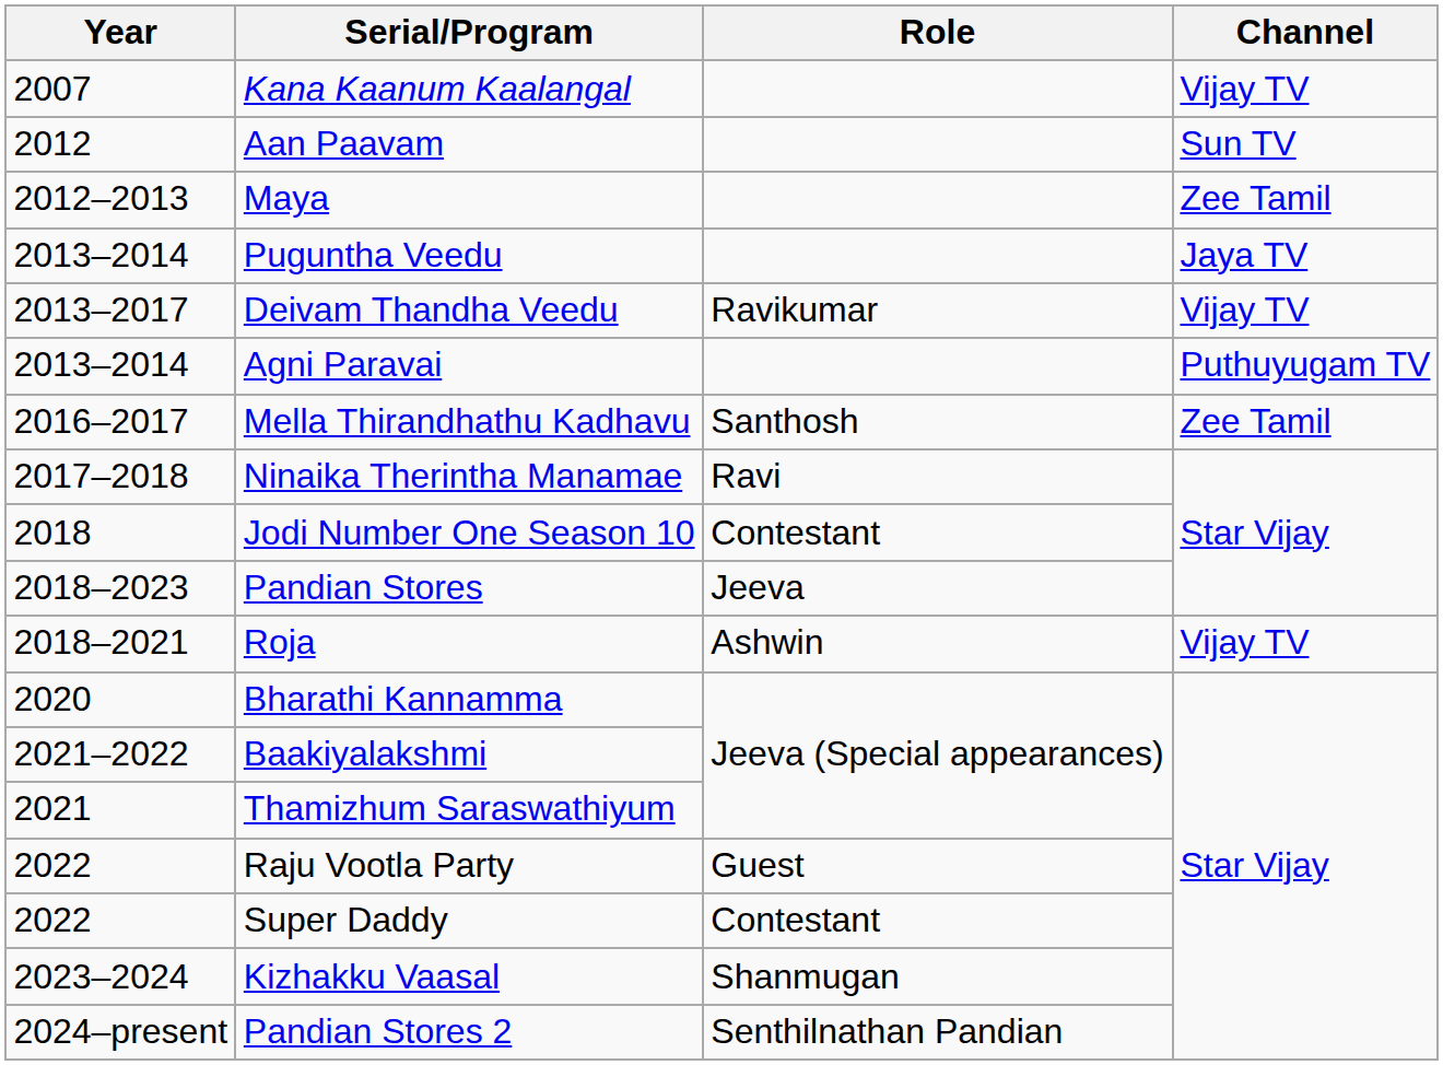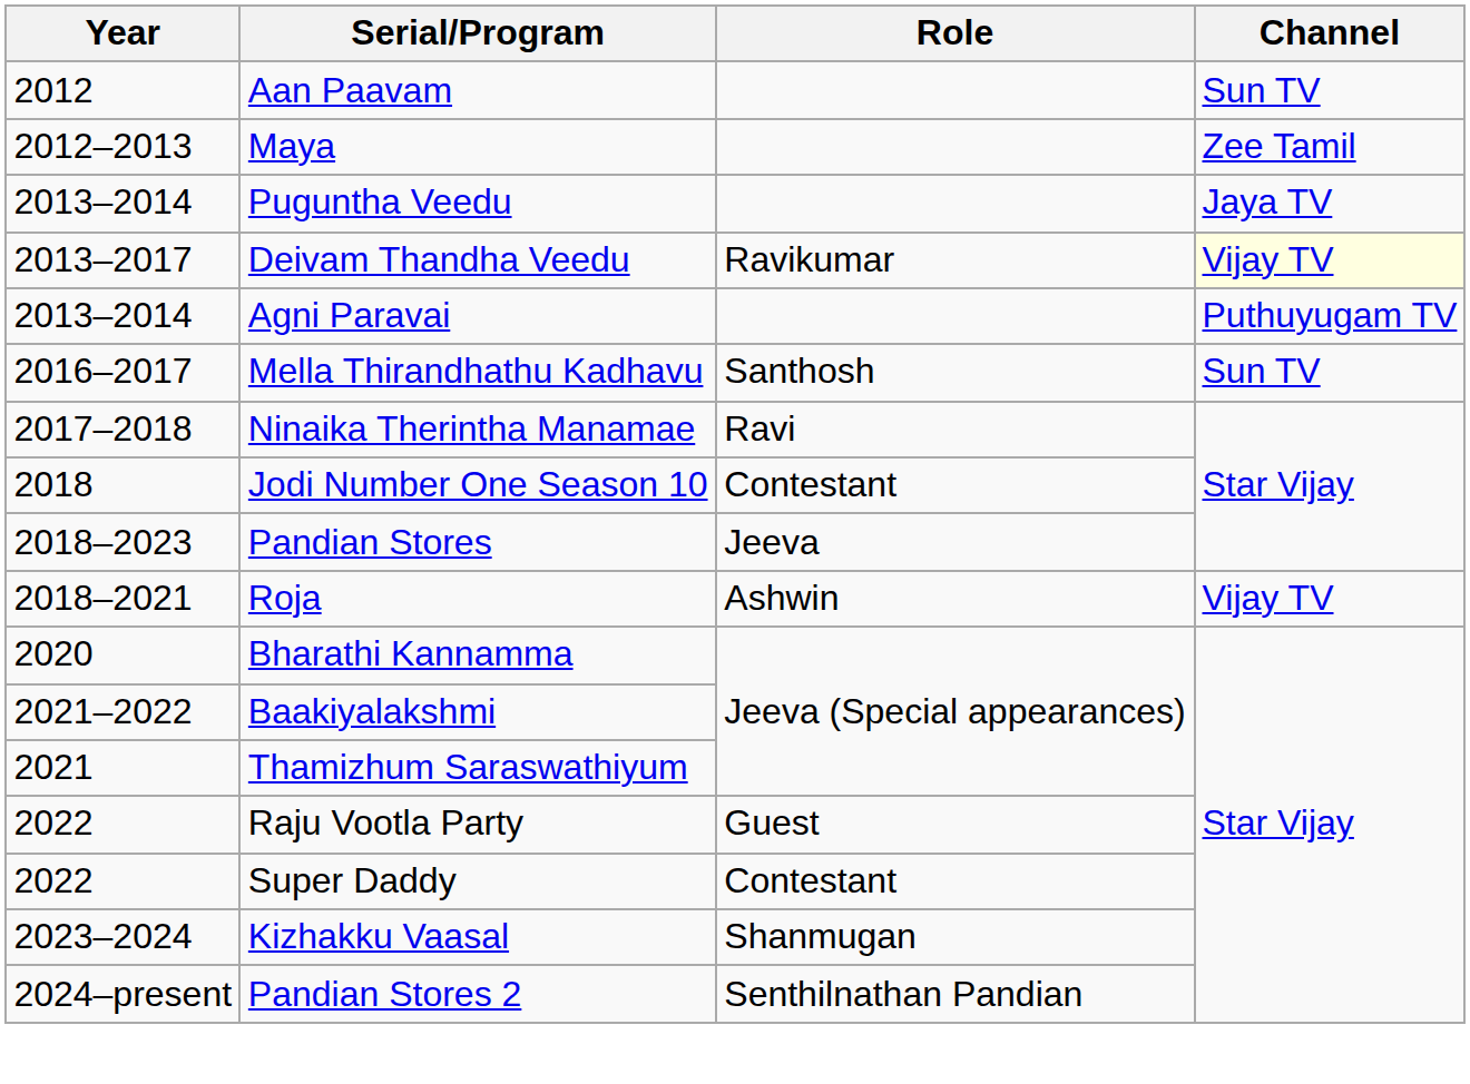 <table class="wikitable">
 <tr>
 <th>Year</th>
 <th>Serial/Program</th>
 <th>Role</th>
 <th>Channel</th>
-</tr>
-<tr>
-<td>2007</td>
-<td><em><a href='#'>Kana Kaanum Kaalangal</a></td>
-<td></td>
-<td><a href='#'>Vijay TV</a></td>
 </tr>
 <tr>
 <td>2012</td>
 <td></em><a href='#'>Aan Paavam</a><em></td>
 <td></td>
 <td><a href='#'>Sun TV</a></td>
 </tr>
 <tr>
 <td>2012–2013</td>
 <td></em><a href='#'>Maya</a><em></td>
 <td></td>
 <td><a href='#'>Zee Tamil</a></td>
 </tr>
 <tr>
 <td>2013–2014</td>
 <td></em><a href='#'>Puguntha Veedu</a><em></td>
 <td></td>
 <td><a href='#'>Jaya TV</a></td>
 </tr>
 <tr>
 <td>2013–2017</td>
 <td></em><a href='#'>Deivam Thandha Veedu</a><em></td>
 <td>Ravikumar</td>
-<td><a href='#'>Vijay TV</a></td>
+<td style="background: lightyellow;"><a href='#'>Vijay TV</a></td>
 </tr>
 <tr>
 <td>2013–2014</td>
 <td></em><a href='#'>Agni Paravai</a><em></td>
 <td></td>
 <td><a href='#'>Puthuyugam TV</a></td>
 </tr>
 <tr>
 <td>2016–2017</td>
 <td></em><a href='#'>Mella Thirandhathu Kadhavu</a><em></td>
 <td>Santhosh</td>
-<td><a href='#'>Zee Tamil</a></td>
+<td><a href='#'>Sun TV</a></td>
 </tr>
 <tr>
 <td>2017–2018</td>
 <td></em><a href='#'>Ninaika Therintha Manamae</a><em></td>
 <td>Ravi</td>
 <td rowspan=3><a href='#'>Star Vijay</a></td>
 </tr>
 <tr>
 <td>2018</td>
 <td></em><a href='#'>Jodi Number One Season 10</a><em></td>
 <td>Contestant</td>
 </tr>
 <tr>
 <td>2018–2023</td>
 <td></em><a href='#'>Pandian Stores</a><em></td>
 <td>Jeeva</td>
 </tr>
 <tr>
 <td>2018–2021</td>
 <td></em><a href='#'>Roja</a><em></td>
 <td>Ashwin</td>
 <td><a href='#'>Vijay TV</a></td>
 </tr>
 <tr>
 <td>2020</td>
 <td></em><a href='#'>Bharathi Kannamma</a><em></td>
 <td rowspan="3">Jeeva (Special appearances)</td>
 <td rowspan="7"><a href='#'>Star Vijay</a></td>
 </tr>
 <tr>
 <td>2021–2022</td>
 <td></em><a href='#'>Baakiyalakshmi</a><em></td>
 </tr>
 <tr>
 <td>2021</td>
 <td></em><a href='#'>Thamizhum Saraswathiyum</a><em></td>
 </tr>
 <tr>
 <td>2022</td>
 <td></em>Raju Vootla Party<em></td>
 <td>Guest</td>
 </tr>
 <tr>
 <td>2022</td>
 <td></em>Super Daddy<em></td>
 <td>Contestant</td>
 </tr>
 <tr>
 <td>2023–2024</td>
 <td></em><a href='#'>Kizhakku Vaasal</a><em></td>
 <td>Shanmugan</td>
 </tr>
 <tr>
 <td>2024–present</td>
 <td></em><a href='#'>Pandian Stores 2</a><em></td>
 <td>Senthilnathan Pandian</td>
 </tr>
 </table>
